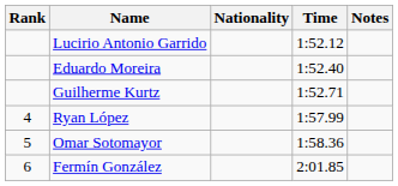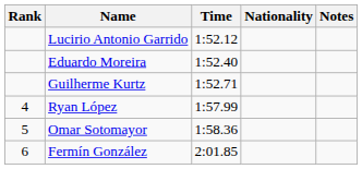 <table class="wikitable sortable" style="text-align:center">
 <tr>
 <th>Rank</th>
 <th>Name</th>
+<th>Time</th>
 <th>Nationality</th>
-<th>Time</th>
 <th>Notes</th>
 </tr>
 <tr>
 <td></td>
 <td align=left><a href='#'>Lucirio Antonio Garrido</a></td>
+<td>1:52.12</td>
 <td align=left></td>
-<td>1:52.12</td>
 <td></td>
 </tr>
 <tr>
 <td></td>
 <td align=left><a href='#'>Eduardo Moreira</a></td>
+<td>1:52.40</td>
 <td align=left></td>
-<td>1:52.40</td>
 <td></td>
 </tr>
 <tr>
 <td></td>
 <td align=left><a href='#'>Guilherme Kurtz</a></td>
+<td>1:52.71</td>
 <td align=left></td>
-<td>1:52.71</td>
 <td></td>
 </tr>
 <tr>
 <td>4</td>
 <td align=left><a href='#'>Ryan López</a></td>
+<td>1:57.99</td>
 <td align=left></td>
-<td>1:57.99</td>
 <td></td>
 </tr>
 <tr>
 <td>5</td>
 <td align=left><a href='#'>Omar Sotomayor</a></td>
+<td>1:58.36</td>
 <td align=left></td>
-<td>1:58.36</td>
 <td></td>
 </tr>
 <tr>
 <td>6</td>
 <td align=left><a href='#'>Fermín González</a></td>
+<td>2:01.85</td>
 <td align=left></td>
-<td>2:01.85</td>
 <td></td>
 </tr>
 </table>
